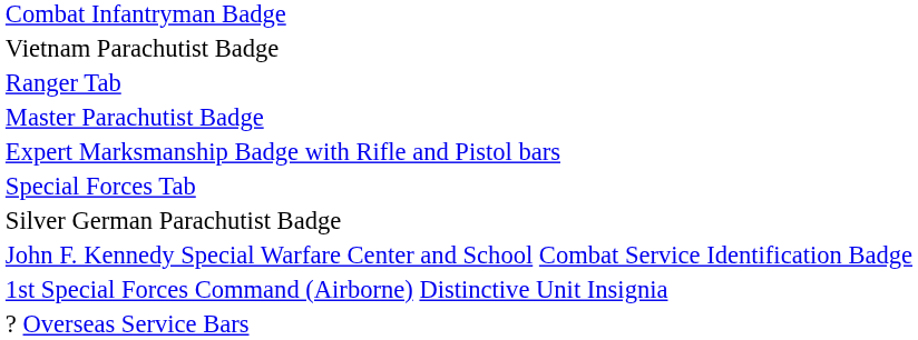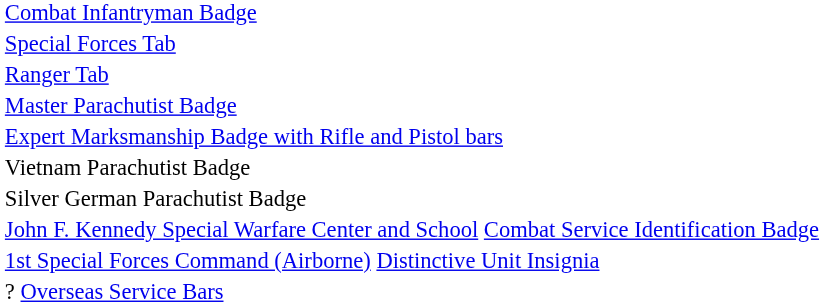 <table>
 <tr>
 <td></td>
 <td><a href='#'>Combat Infantryman Badge</a></td>
 </tr>
 <tr>
 <td></td>
-<td>Vietnam Parachutist Badge</td>
+<td><a href='#'>Special Forces Tab</a></td>
 </tr>
 <tr>
 <td></td>
 <td><a href='#'>Ranger Tab</a></td>
 </tr>
 <tr>
 <td><span></span></td>
 <td><a href='#'>Master Parachutist Badge</a></td>
 </tr>
 <tr>
 <td></td>
 <td><a href='#'>Expert Marksmanship Badge with Rifle and Pistol bars</a></td>
 </tr>
 <tr>
 <td></td>
-<td><a href='#'>Special Forces Tab</a></td>
+<td>Vietnam Parachutist Badge</td>
 </tr>
 <tr>
 <td></td>
 <td>Silver German Parachutist Badge</td>
 </tr>
 <tr>
 <td></td>
 <td><a href='#'>John F. Kennedy Special Warfare Center and School</a> <a href='#'>Combat Service Identification Badge</a></td>
 </tr>
 <tr>
 <td></td>
 <td><a href='#'>1st Special Forces Command (Airborne)</a> <a href='#'>Distinctive Unit Insignia</a></td>
 </tr>
 <tr>
 <td></td>
 <td>? <a href='#'>Overseas Service Bars</a></td>
 </tr>
 </table>
